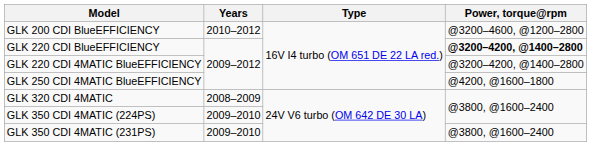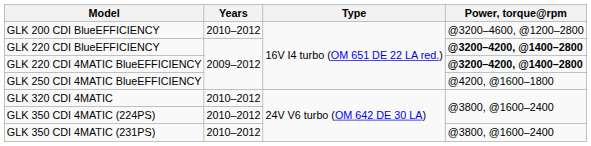 <table class="wikitable collapsible sortable" style="font-size:95%;">
 <tr>
 <th>Model</th>
 <th>Years</th>
 <th>Type</th>
 <th>Power, torque@rpm</th>
 </tr>
 <tr>
 <td>GLK 200 CDI BlueEFFICIENCY</td>
 <td>2010–2012</td>
 <td rowspan="4"> 16V I4 turbo (<a href='#'>OM 651 DE 22 LA red.</a>)</td>
 <td>@3200–4600, @1200–2800</td>
 </tr>
 <tr>
 <td>GLK 220 CDI BlueEFFICIENCY</td>
 <td rowspan="3">2009–2012</td>
 <td><strong>@3200–4200, @1400–2800</strong></td>
 </tr>
 <tr>
 <td>GLK 220 CDI 4MATIC BlueEFFICIENCY</td>
-<td>@3200–4200, @1400–2800</td>
+<td><strong>@3200–4200, @1400–2800</strong></td>
 </tr>
 <tr>
 <td>GLK 250 CDI 4MATIC BlueEFFICIENCY</td>
 <td>@4200, @1600–1800</td>
 </tr>
 <tr>
 <td>GLK 320 CDI 4MATIC</td>
-<td>2008–2009</td>
+<td>2010–2012</td>
 <td rowspan="3"> 24V V6 turbo (<a href='#'>OM 642 DE 30 LA</a>)</td>
 <td rowspan="2">@3800, @1600–2400</td>
 </tr>
 <tr>
 <td>GLK 350 CDI 4MATIC (224PS)</td>
-<td>2009–2010</td>
+<td>2010–2012</td>
 </tr>
 <tr>
 <td>GLK 350 CDI 4MATIC (231PS)</td>
-<td>2009–2010</td>
+<td>2010–2012</td>
 <td>@3800, @1600–2400</td>
 </tr>
 </table>
